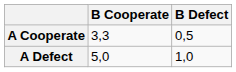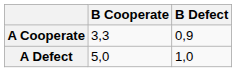 <table class="wikitable">
 <tr>
 <th></th>
 <th>B Cooperate</th>
 <th>B Defect</th>
 </tr>
 <tr>
 <th>A Cooperate</th>
 <td>3,3</td>
-<td>0,5</td>
+<td>0,9</td>
 </tr>
 <tr>
 <th>A Defect</th>
 <td>5,0</td>
 <td>1,0</td>
 </tr>
 </table>
